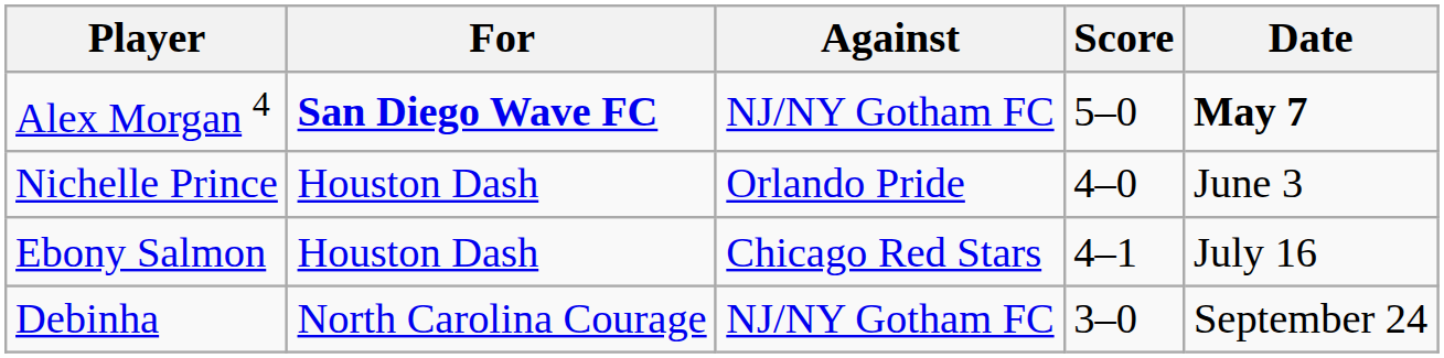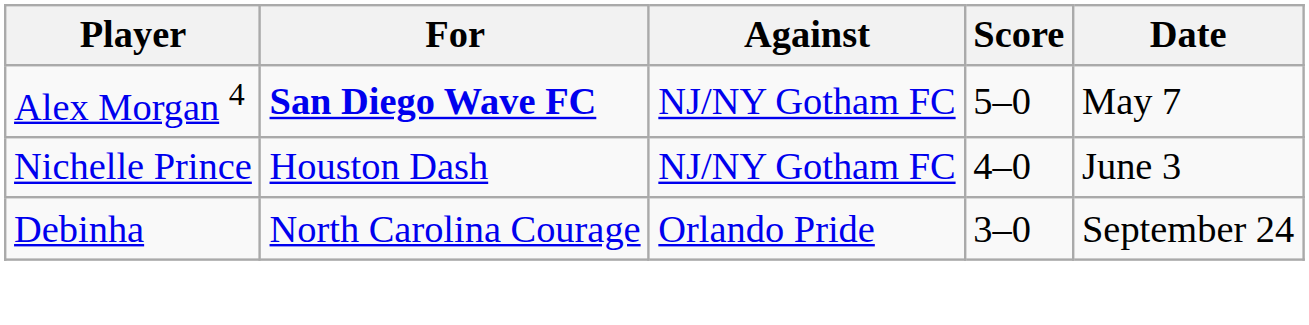 <table class="wikitable">
 <tr>
 <th>Player</th>
 <th>For</th>
 <th>Against</th>
 <th>Score</th>
 <th>Date</th>
 </tr>
 <tr>
 <td> <a href='#'>Alex Morgan</a> <sup>4</sup></td>
 <td><strong><a href='#'>San Diego Wave FC</a></strong></td>
 <td><a href='#'>NJ/NY Gotham FC</a></td>
 <td>5–0</td>
-<td><strong>May 7</strong></td>
+<td>May 7</td>
 </tr>
 <tr>
 <td> <a href='#'>Nichelle Prince</a></td>
 <td><a href='#'>Houston Dash</a></td>
-<td><a href='#'>Orlando Pride</a></td>
+<td><a href='#'>NJ/NY Gotham FC</a></td>
 <td>4–0</td>
 <td>June 3</td>
 </tr>
 <tr>
-<td> <a href='#'>Ebony Salmon</a></td>
-<td><a href='#'>Houston Dash</a></td>
-<td><a href='#'>Chicago Red Stars</a></td>
-<td>4–1</td>
-<td>July 16</td>
-</tr>
-<tr>
 <td> <a href='#'>Debinha</a></td>
 <td><a href='#'>North Carolina Courage</a></td>
-<td><a href='#'>NJ/NY Gotham FC</a></td>
+<td><a href='#'>Orlando Pride</a></td>
 <td>3–0</td>
 <td>September 24</td>
 </tr>
 </table>
